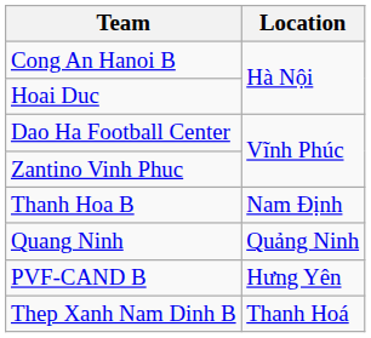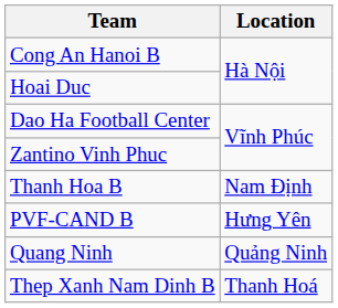 <table class="wikitable sortable">
 <tr>
 <th>Team</th>
 <th>Location</th>
 </tr>
 <tr>
 <td><a href='#'>Cong An Hanoi B</a></td>
 <td rowspan="2"><a href='#'>Hà Nội</a></td>
 </tr>
 <tr>
 <td><a href='#'>Hoai Duc</a></td>
 </tr>
 <tr>
 <td><a href='#'>Dao Ha Football Center</a></td>
 <td rowspan="2"><a href='#'>Vĩnh Phúc</a></td>
 </tr>
 <tr>
 <td><a href='#'>Zantino Vinh Phuc</a></td>
 </tr>
 <tr>
 <td><a href='#'>Thanh Hoa B</a></td>
 <td><a href='#'>Nam Định</a></td>
 </tr>
 <tr>
+<td><a href='#'>PVF-CAND B</a></td>
+<td><a href='#'>Hưng Yên</a></td>
+</tr>
+<tr>
 <td><a href='#'>Quang Ninh</a></td>
 <td><a href='#'>Quảng Ninh</a></td>
-</tr>
-<tr>
-<td><a href='#'>PVF-CAND B</a></td>
-<td><a href='#'>Hưng Yên</a></td>
 </tr>
 <tr>
 <td><a href='#'>Thep Xanh Nam Dinh B</a></td>
 <td><a href='#'>Thanh Hoá</a></td>
 </tr>
 </table>
